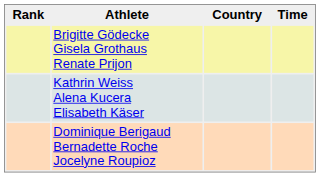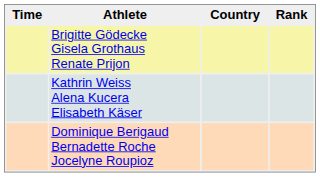 <table style="border-style:solid;border-width:1px;border-color:#808080;background-color:#EFEFEF" cellspacing="2" cellpadding="2" width="385px">
 <tr bgcolor="#EFEFEF">
-<th>Rank</th>
+<th>Time</th>
 <th>Athlete</th>
 <th>Country</th>
-<th>Time</th>
+<th>Rank</th>
 </tr>
 <tr bgcolor="#F7F6A8">
-<td align=center></td>
+<td align="right"></td>
 <td><a href='#'>Brigitte Gödecke</a><br><a href='#'>Gisela Grothaus</a><br><a href='#'>Renate Prijon</a></td>
 <td></td>
-<td align="right"></td>
+<td align=center></td>
 </tr>
 <tr bgcolor="#DCE5E5">
-<td align=center></td>
+<td align="right"></td>
 <td><a href='#'>Kathrin Weiss</a><br><a href='#'>Alena Kucera</a><br><a href='#'>Elisabeth Käser</a></td>
 <td></td>
-<td align="right"></td>
+<td align=center></td>
 </tr>
 <tr bgcolor="#FFDAB9">
-<td align=center></td>
+<td align="right"></td>
 <td><a href='#'>Dominique Berigaud</a><br><a href='#'>Bernadette Roche</a><br><a href='#'>Jocelyne Roupioz</a></td>
 <td></td>
-<td align="right"></td>
+<td align=center></td>
 </tr>
 </table>
